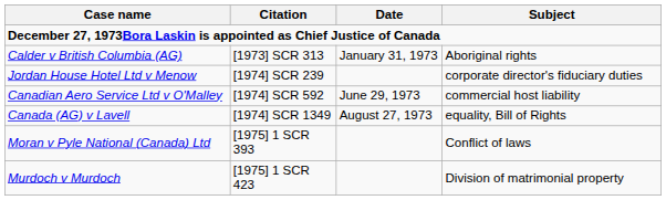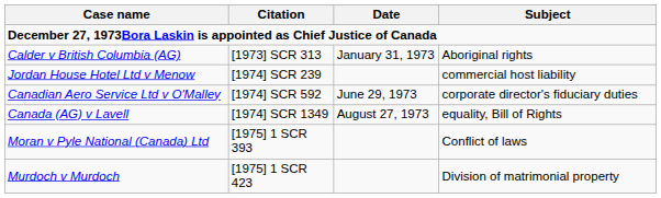 <table class="wikitable" width=825>
 <tr bgcolor="#CCCCCC">
 <th width=34%>Case name</th>
 <th width=16%>Citation</th>
 <th font=small width=16%>Date</th>
 <th width=33%>Subject</th>
 </tr>
 <tr>
 <td colspan="4"><strong>December 27, 1973<a href='#'>Bora Laskin</a> is appointed as Chief Justice of Canada</strong></td>
 </tr>
 <tr>
 <td><em><a href='#'>Calder v British Columbia (AG)</a></em></td>
 <td>[1973] SCR 313</td>
 <td>January 31, 1973</td>
 <td>Aboriginal rights</td>
 </tr>
 <tr>
 <td><em><a href='#'>Jordan House Hotel Ltd v Menow</a></em></td>
 <td>[1974] SCR 239</td>
 <td></td>
-<td>corporate director's fiduciary duties</td>
+<td>commercial host liability</td>
 </tr>
 <tr>
 <td><em><a href='#'>Canadian Aero Service Ltd v O'Malley</a></em></td>
 <td>[1974] SCR 592</td>
 <td>June 29, 1973</td>
-<td>commercial host liability</td>
+<td>corporate director's fiduciary duties</td>
 </tr>
 <tr>
 <td><em><a href='#'>Canada (AG) v Lavell</a></em></td>
 <td>[1974] SCR 1349</td>
 <td>August 27, 1973</td>
 <td>equality, Bill of Rights</td>
 </tr>
 <tr>
 <td><em><a href='#'>Moran v Pyle National (Canada) Ltd</a></em></td>
 <td>[1975] 1 SCR 393</td>
 <td></td>
 <td>Conflict of laws</td>
 </tr>
 <tr>
 <td><em><a href='#'>Murdoch v Murdoch</a></em></td>
 <td>[1975] 1 SCR 423</td>
 <td></td>
 <td>Division of matrimonial property</td>
 </tr>
 </table>
